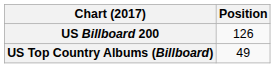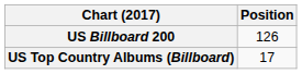 <table class="wikitable sortable plainrowheaders">
 <tr>
 <th scope="col">Chart (2017)</th>
 <th scope="col">Position</th>
 </tr>
 <tr>
 <th scope="row">US <em>Billboard</em> 200</th>
 <td style="text-align:center;">126</td>
 </tr>
 <tr>
 <th scope="row">US Top Country Albums (<em>Billboard</em>)</th>
-<td style="text-align:center;">49</td>
+<td style="text-align:center;">17</td>
 </tr>
 </table>
